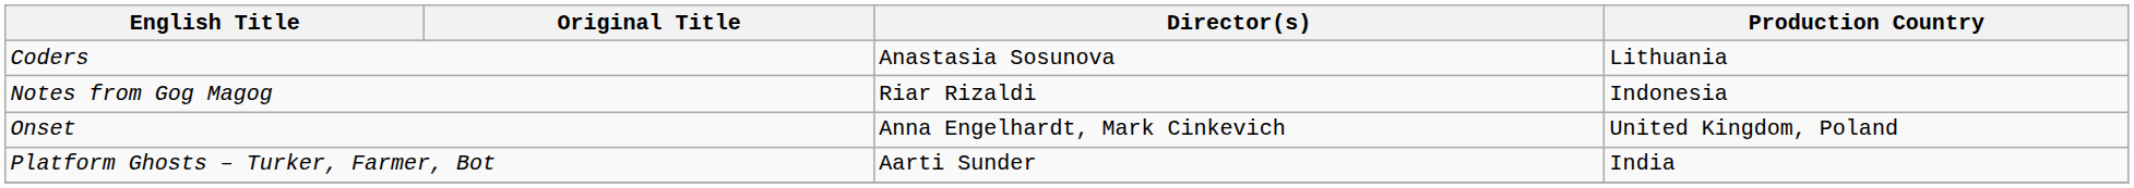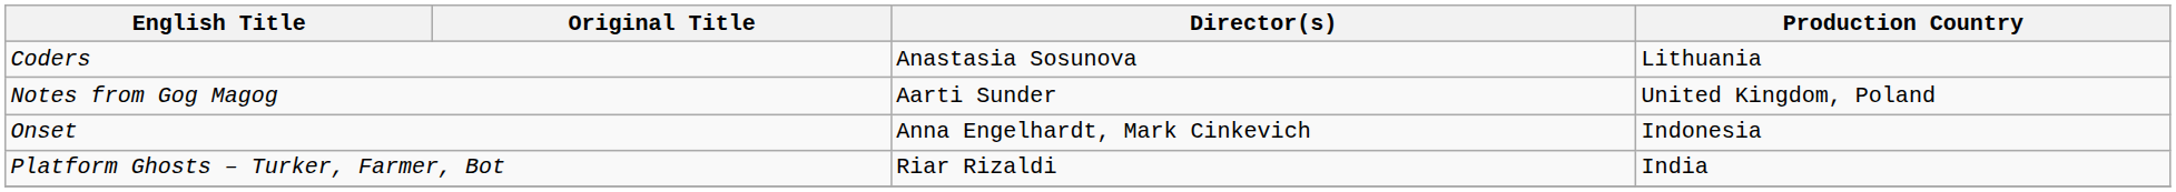 <table class="wikitable" style="width:100%; margin-bottom:4px">
 <tr>
 <th>English Title</th>
 <th>Original Title</th>
 <th>Director(s)</th>
 <th>Production Country</th>
 </tr>
 <tr>
 <td colspan="2"><em>Coders</em></td>
 <td>Anastasia Sosunova</td>
 <td>Lithuania</td>
 </tr>
 <tr>
 <td colspan="2"><em>Notes from Gog Magog</em></td>
-<td>Riar Rizaldi</td>
-<td>Indonesia</td>
+<td>Aarti Sunder</td>
+<td>United Kingdom, Poland</td>
 </tr>
 <tr>
 <td colspan="2"><em>Onset</em></td>
 <td>Anna Engelhardt, Mark Cinkevich</td>
-<td>United Kingdom, Poland</td>
+<td>Indonesia</td>
 </tr>
 <tr>
 <td colspan="2"><em>Platform Ghosts – Turker, Farmer, Bot</em></td>
-<td>Aarti Sunder</td>
+<td>Riar Rizaldi</td>
 <td>India</td>
 </tr>
 <tr>
 </tr>
 </table>
